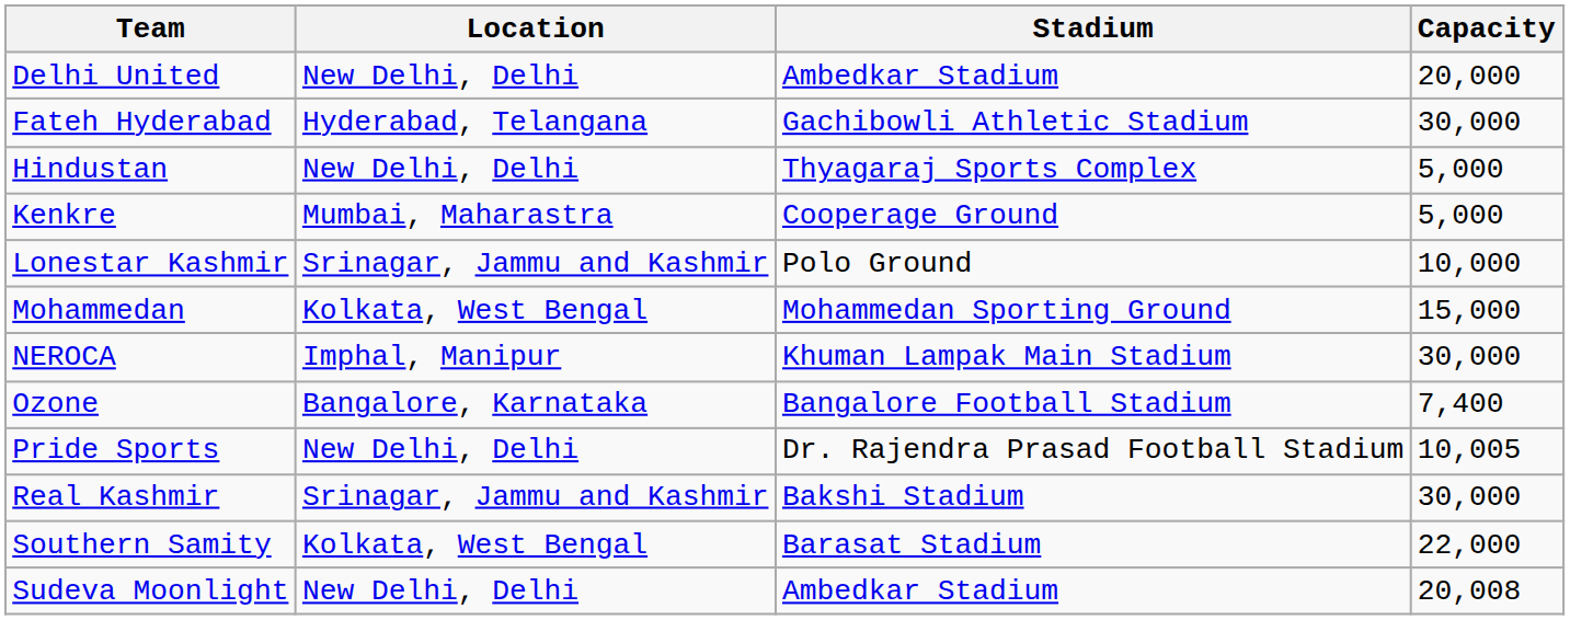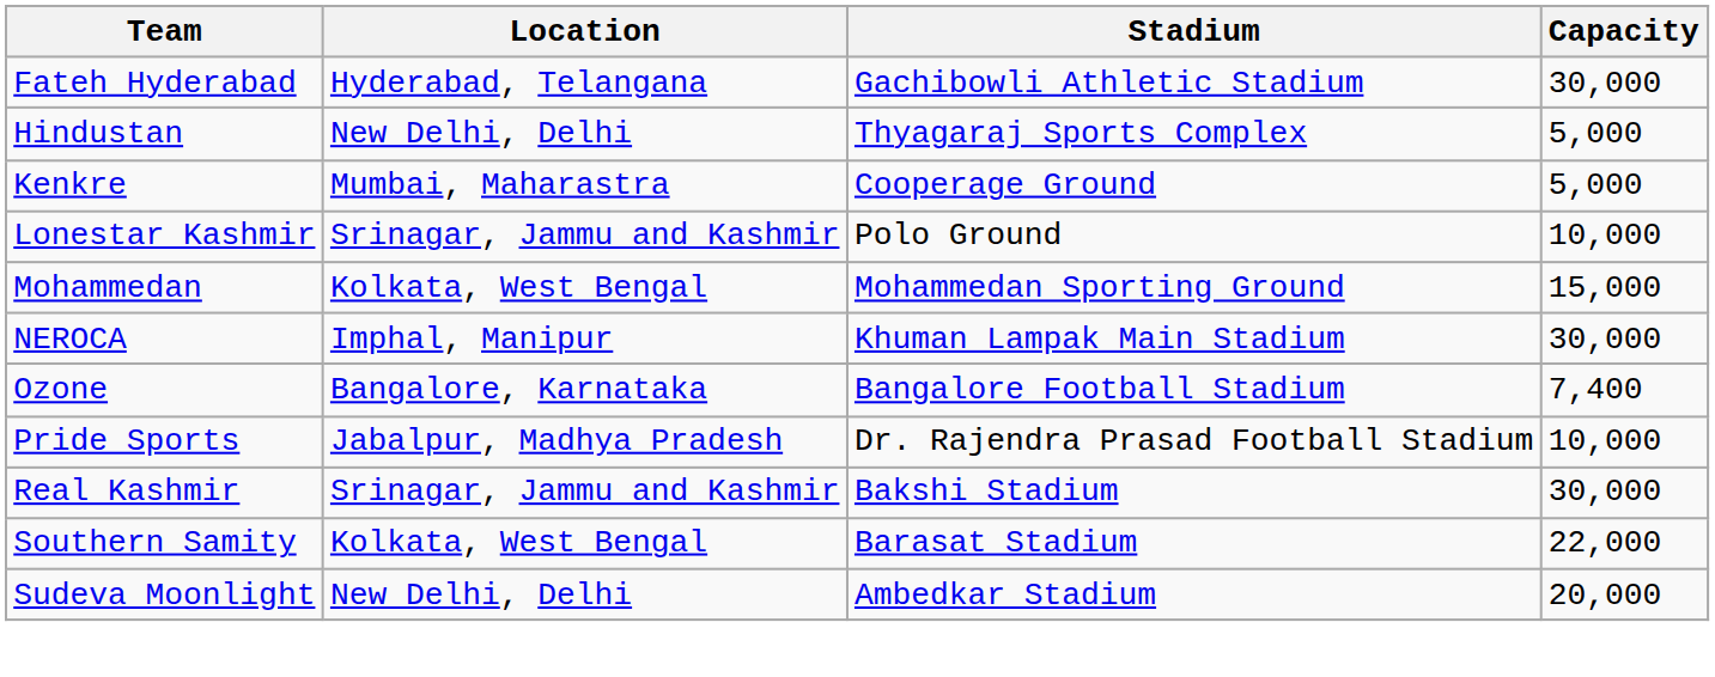 <table class="wikitable sortable">
 <tr>
 <th>Team</th>
 <th>Location</th>
 <th>Stadium</th>
 <th>Capacity</th>
-</tr>
-<tr>
-<td><a href='#'>Delhi United</a></td>
-<td><a href='#'>New Delhi</a>, <a href='#'>Delhi</a></td>
-<td><a href='#'>Ambedkar Stadium</a></td>
-<td>20,000</td>
 </tr>
 <tr>
 <td><a href='#'>Fateh Hyderabad</a></td>
 <td><a href='#'>Hyderabad</a>, <a href='#'>Telangana</a></td>
 <td><a href='#'>Gachibowli Athletic Stadium</a></td>
 <td>30,000</td>
 </tr>
 <tr>
 <td><a href='#'>Hindustan</a></td>
 <td><a href='#'>New Delhi</a>, <a href='#'>Delhi</a></td>
 <td><a href='#'>Thyagaraj Sports Complex</a></td>
 <td>5,000</td>
 </tr>
 <tr>
 <td><a href='#'>Kenkre</a></td>
 <td><a href='#'>Mumbai</a>, <a href='#'>Maharastra</a></td>
 <td><a href='#'>Cooperage Ground</a></td>
 <td>5,000</td>
 </tr>
 <tr>
 <td><a href='#'>Lonestar Kashmir</a></td>
 <td><a href='#'>Srinagar</a>, <a href='#'>Jammu and Kashmir</a></td>
 <td>Polo Ground</td>
 <td>10,000</td>
 </tr>
 <tr>
 <td><a href='#'>Mohammedan</a></td>
 <td><a href='#'>Kolkata</a>, <a href='#'>West Bengal</a></td>
 <td><a href='#'>Mohammedan Sporting Ground</a></td>
 <td>15,000</td>
 </tr>
 <tr>
 <td><a href='#'>NEROCA</a></td>
 <td><a href='#'>Imphal</a>, <a href='#'>Manipur</a></td>
 <td><a href='#'>Khuman Lampak Main Stadium</a></td>
 <td>30,000</td>
 </tr>
 <tr>
 <td><a href='#'>Ozone</a></td>
 <td><a href='#'>Bangalore</a>, <a href='#'>Karnataka</a></td>
 <td><a href='#'>Bangalore Football Stadium</a></td>
 <td>7,400</td>
 </tr>
 <tr>
 <td><a href='#'>Pride Sports</a></td>
-<td><a href='#'>New Delhi</a>, <a href='#'>Delhi</a></td>
+<td><a href='#'>Jabalpur</a>, <a href='#'>Madhya Pradesh</a></td>
 <td>Dr. Rajendra Prasad Football Stadium</td>
-<td>10,005</td>
+<td>10,000</td>
 </tr>
 <tr>
 <td><a href='#'>Real Kashmir</a></td>
 <td><a href='#'>Srinagar</a>, <a href='#'>Jammu and Kashmir</a></td>
 <td><a href='#'>Bakshi Stadium</a></td>
 <td>30,000</td>
 </tr>
 <tr>
 <td><a href='#'>Southern Samity</a></td>
 <td><a href='#'>Kolkata</a>, <a href='#'>West Bengal</a></td>
 <td><a href='#'>Barasat Stadium</a></td>
 <td>22,000</td>
 </tr>
 <tr>
 <td><a href='#'>Sudeva Moonlight</a></td>
 <td><a href='#'>New Delhi</a>, <a href='#'>Delhi</a></td>
 <td><a href='#'>Ambedkar Stadium</a></td>
-<td>20,008</td>
+<td>20,000</td>
 </tr>
 </table>
